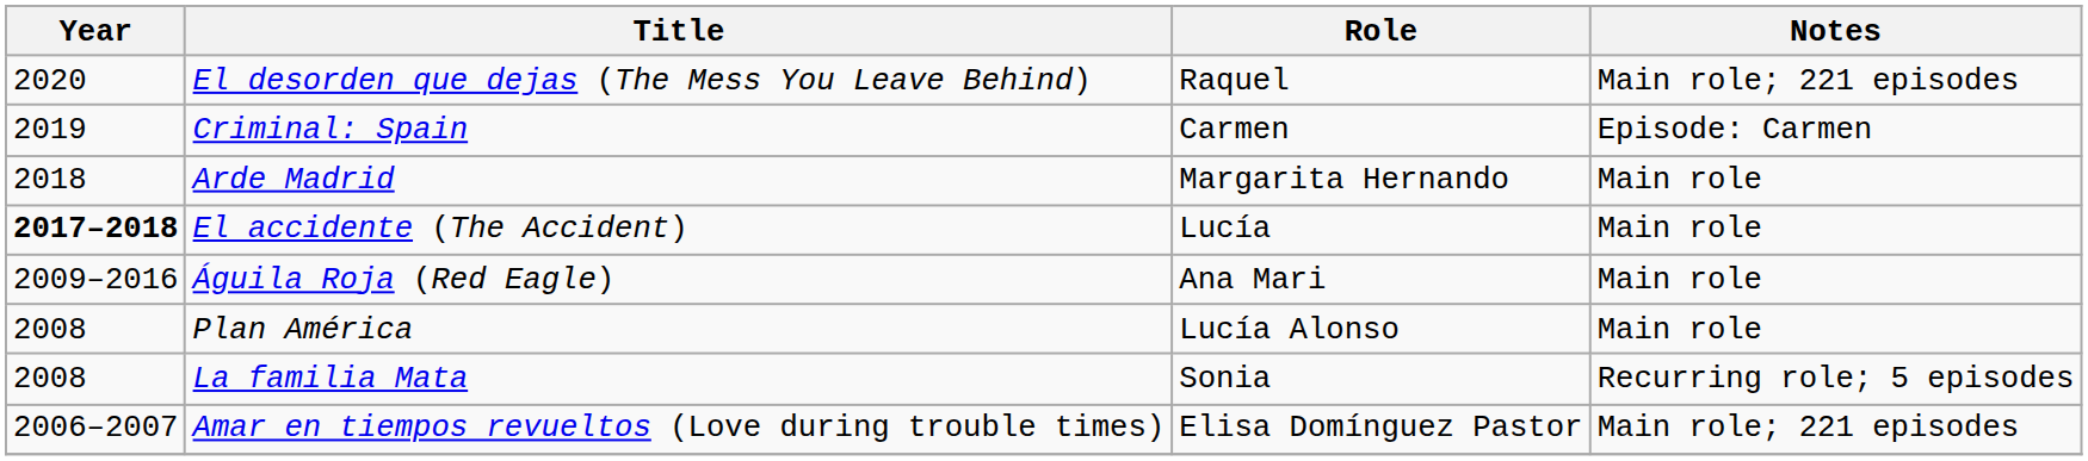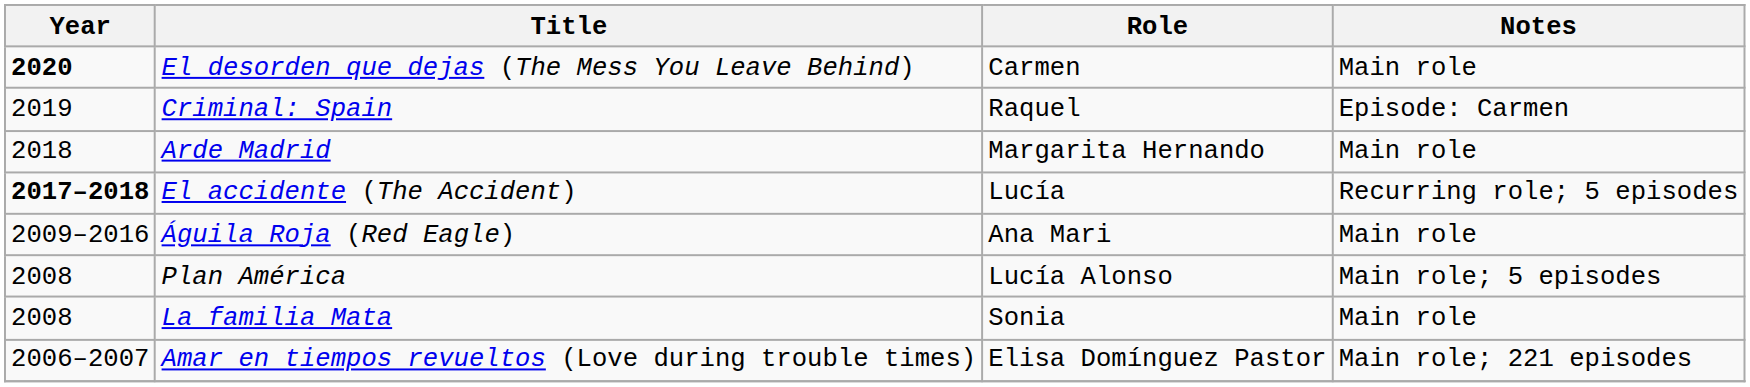 <table class="wikitable sortable">
 <tr>
 <th>Year</th>
 <th>Title</th>
 <th>Role</th>
 <th class="unsortable">Notes</th>
 </tr>
 <tr>
-<td>2020</td>
+<td><strong>2020</strong></td>
 <td><em><a href='#'>El desorden que dejas</a></em> (<em>The Mess You Leave Behind</em>)</td>
-<td>Raquel</td>
-<td>Main role; 221 episodes</td>
+<td>Carmen</td>
+<td>Main role</td>
 </tr>
 <tr>
 <td>2019</td>
 <td><em><a href='#'>Criminal: Spain</a></em></td>
-<td>Carmen</td>
+<td>Raquel</td>
 <td>Episode: Carmen</td>
 </tr>
 <tr>
 <td>2018</td>
 <td><em><a href='#'>Arde Madrid</a></em></td>
 <td>Margarita Hernando</td>
 <td>Main role</td>
 </tr>
 <tr>
 <td><strong>2017–2018</strong></td>
 <td><em><a href='#'>El accidente</a></em> (<em>The Accident</em>)</td>
 <td>Lucía</td>
-<td>Main role</td>
+<td>Recurring role; 5 episodes</td>
 </tr>
 <tr>
 <td>2009–2016</td>
 <td><em><a href='#'>Águila Roja</a></em> (<em>Red Eagle</em>)</td>
 <td>Ana Mari</td>
 <td>Main role</td>
 </tr>
 <tr>
 <td>2008</td>
 <td><em>Plan América</em></td>
 <td>Lucía Alonso</td>
-<td>Main role</td>
+<td>Main role; 5 episodes</td>
 </tr>
 <tr>
 <td>2008</td>
 <td><em><a href='#'>La familia Mata</a></em></td>
 <td>Sonia</td>
-<td>Recurring role; 5 episodes</td>
+<td>Main role</td>
 </tr>
 <tr>
 <td>2006–2007</td>
 <td><em><a href='#'>Amar en tiempos revueltos</a></em> (Love during trouble times)</td>
 <td>Elisa Domínguez Pastor</td>
 <td>Main role; 221 episodes</td>
 </tr>
 <tr>
 </tr>
 </table>
